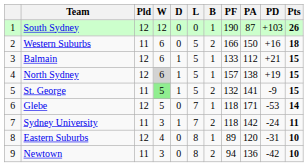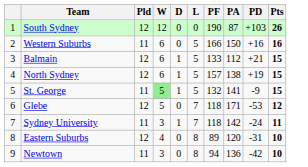 <table class="wikitable" style="text-align:center;">
 <tr>
 <th style="width:20px;" abbr="Position"></th>
 <th width=175>Team</th>
 <th style="width:20px;" abbr="Played">Pld</th>
 <th style="width:20px;" abbr="Won">W</th>
 <th style="width:20px;" abbr="Drawn">D</th>
 <th style="width:20px;" abbr="Lost">L</th>
-<th style="width:20px;" abbr="Bye">B</th>
 <th style="width:20px;" abbr="Points for">PF</th>
 <th style="width:20px;" abbr="Points against">PA</th>
 <th style="width:20px;" abbr="Points difference">PD</th>
 <th style="width:20px;" abbr="Points">Pts</th>
 </tr>
 <tr style="background:#cfc;">
 <td>1</td>
 <td style="text-align:left;"> <a href='#'>South Sydney</a></td>
 <td>12</td>
 <td>12</td>
 <td>0</td>
 <td>0</td>
-<td>1</td>
 <td>190</td>
 <td>87</td>
 <td>+103</td>
 <td><strong>26</strong></td>
 </tr>
 <tr>
 <td>2</td>
 <td style="text-align:left;"> <a href='#'>Western Suburbs</a></td>
 <td>11</td>
 <td>6</td>
 <td>0</td>
 <td>5</td>
-<td>2</td>
 <td>166</td>
 <td>150</td>
 <td>+16</td>
-<td><strong>18</strong></td>
+<td><strong>16</strong></td>
 </tr>
 <tr>
 <td>3</td>
 <td style="text-align:left;"> <a href='#'>Balmain</a></td>
 <td>12</td>
 <td>6</td>
 <td>1</td>
 <td>5</td>
-<td>1</td>
 <td>133</td>
 <td>112</td>
 <td>+21</td>
 <td><strong>15</strong></td>
 </tr>
 <tr>
 <td>4</td>
 <td style="text-align:left;"> <a href='#'>North Sydney</a></td>
 <td>12</td>
-<td style="background: lightgrey;">6</td>
+<td>6</td>
 <td>1</td>
 <td>5</td>
-<td>1</td>
 <td>157</td>
 <td>138</td>
 <td>+19</td>
 <td><strong>15</strong></td>
 </tr>
 <tr>
 <td>5</td>
 <td style="text-align:left;"> <a href='#'>St. George</a></td>
 <td>11</td>
 <td style="background: lightgreen;">5</td>
 <td>1</td>
 <td>5</td>
-<td>2</td>
 <td>132</td>
 <td>141</td>
 <td>-9</td>
 <td><strong>15</strong></td>
 </tr>
 <tr>
 <td>6</td>
 <td style="text-align:left;"> <a href='#'>Glebe</a></td>
 <td>12</td>
 <td>5</td>
 <td>0</td>
 <td>7</td>
-<td>1</td>
 <td>118</td>
 <td>171</td>
 <td>-53</td>
-<td><strong>14</strong></td>
+<td><strong>12</strong></td>
 </tr>
 <tr>
 <td>7</td>
 <td style="text-align:left;"> <a href='#'>Sydney University</a></td>
 <td>11</td>
 <td>3</td>
 <td>1</td>
 <td>7</td>
-<td>2</td>
 <td>118</td>
 <td>142</td>
 <td>-24</td>
 <td><strong>11</strong></td>
 </tr>
 <tr>
 <td>8</td>
 <td style="text-align:left;"> <a href='#'>Eastern Suburbs</a></td>
 <td>12</td>
 <td>4</td>
 <td>0</td>
 <td>8</td>
-<td>1</td>
 <td>89</td>
 <td>120</td>
 <td>-31</td>
 <td><strong>10</strong></td>
 </tr>
 <tr>
 <td>9</td>
 <td style="text-align:left;"> <a href='#'>Newtown</a></td>
 <td>11</td>
 <td>3</td>
 <td>0</td>
 <td>8</td>
-<td>2</td>
 <td>94</td>
 <td>136</td>
 <td>-42</td>
 <td><strong>10</strong></td>
 </tr>
 </table>
